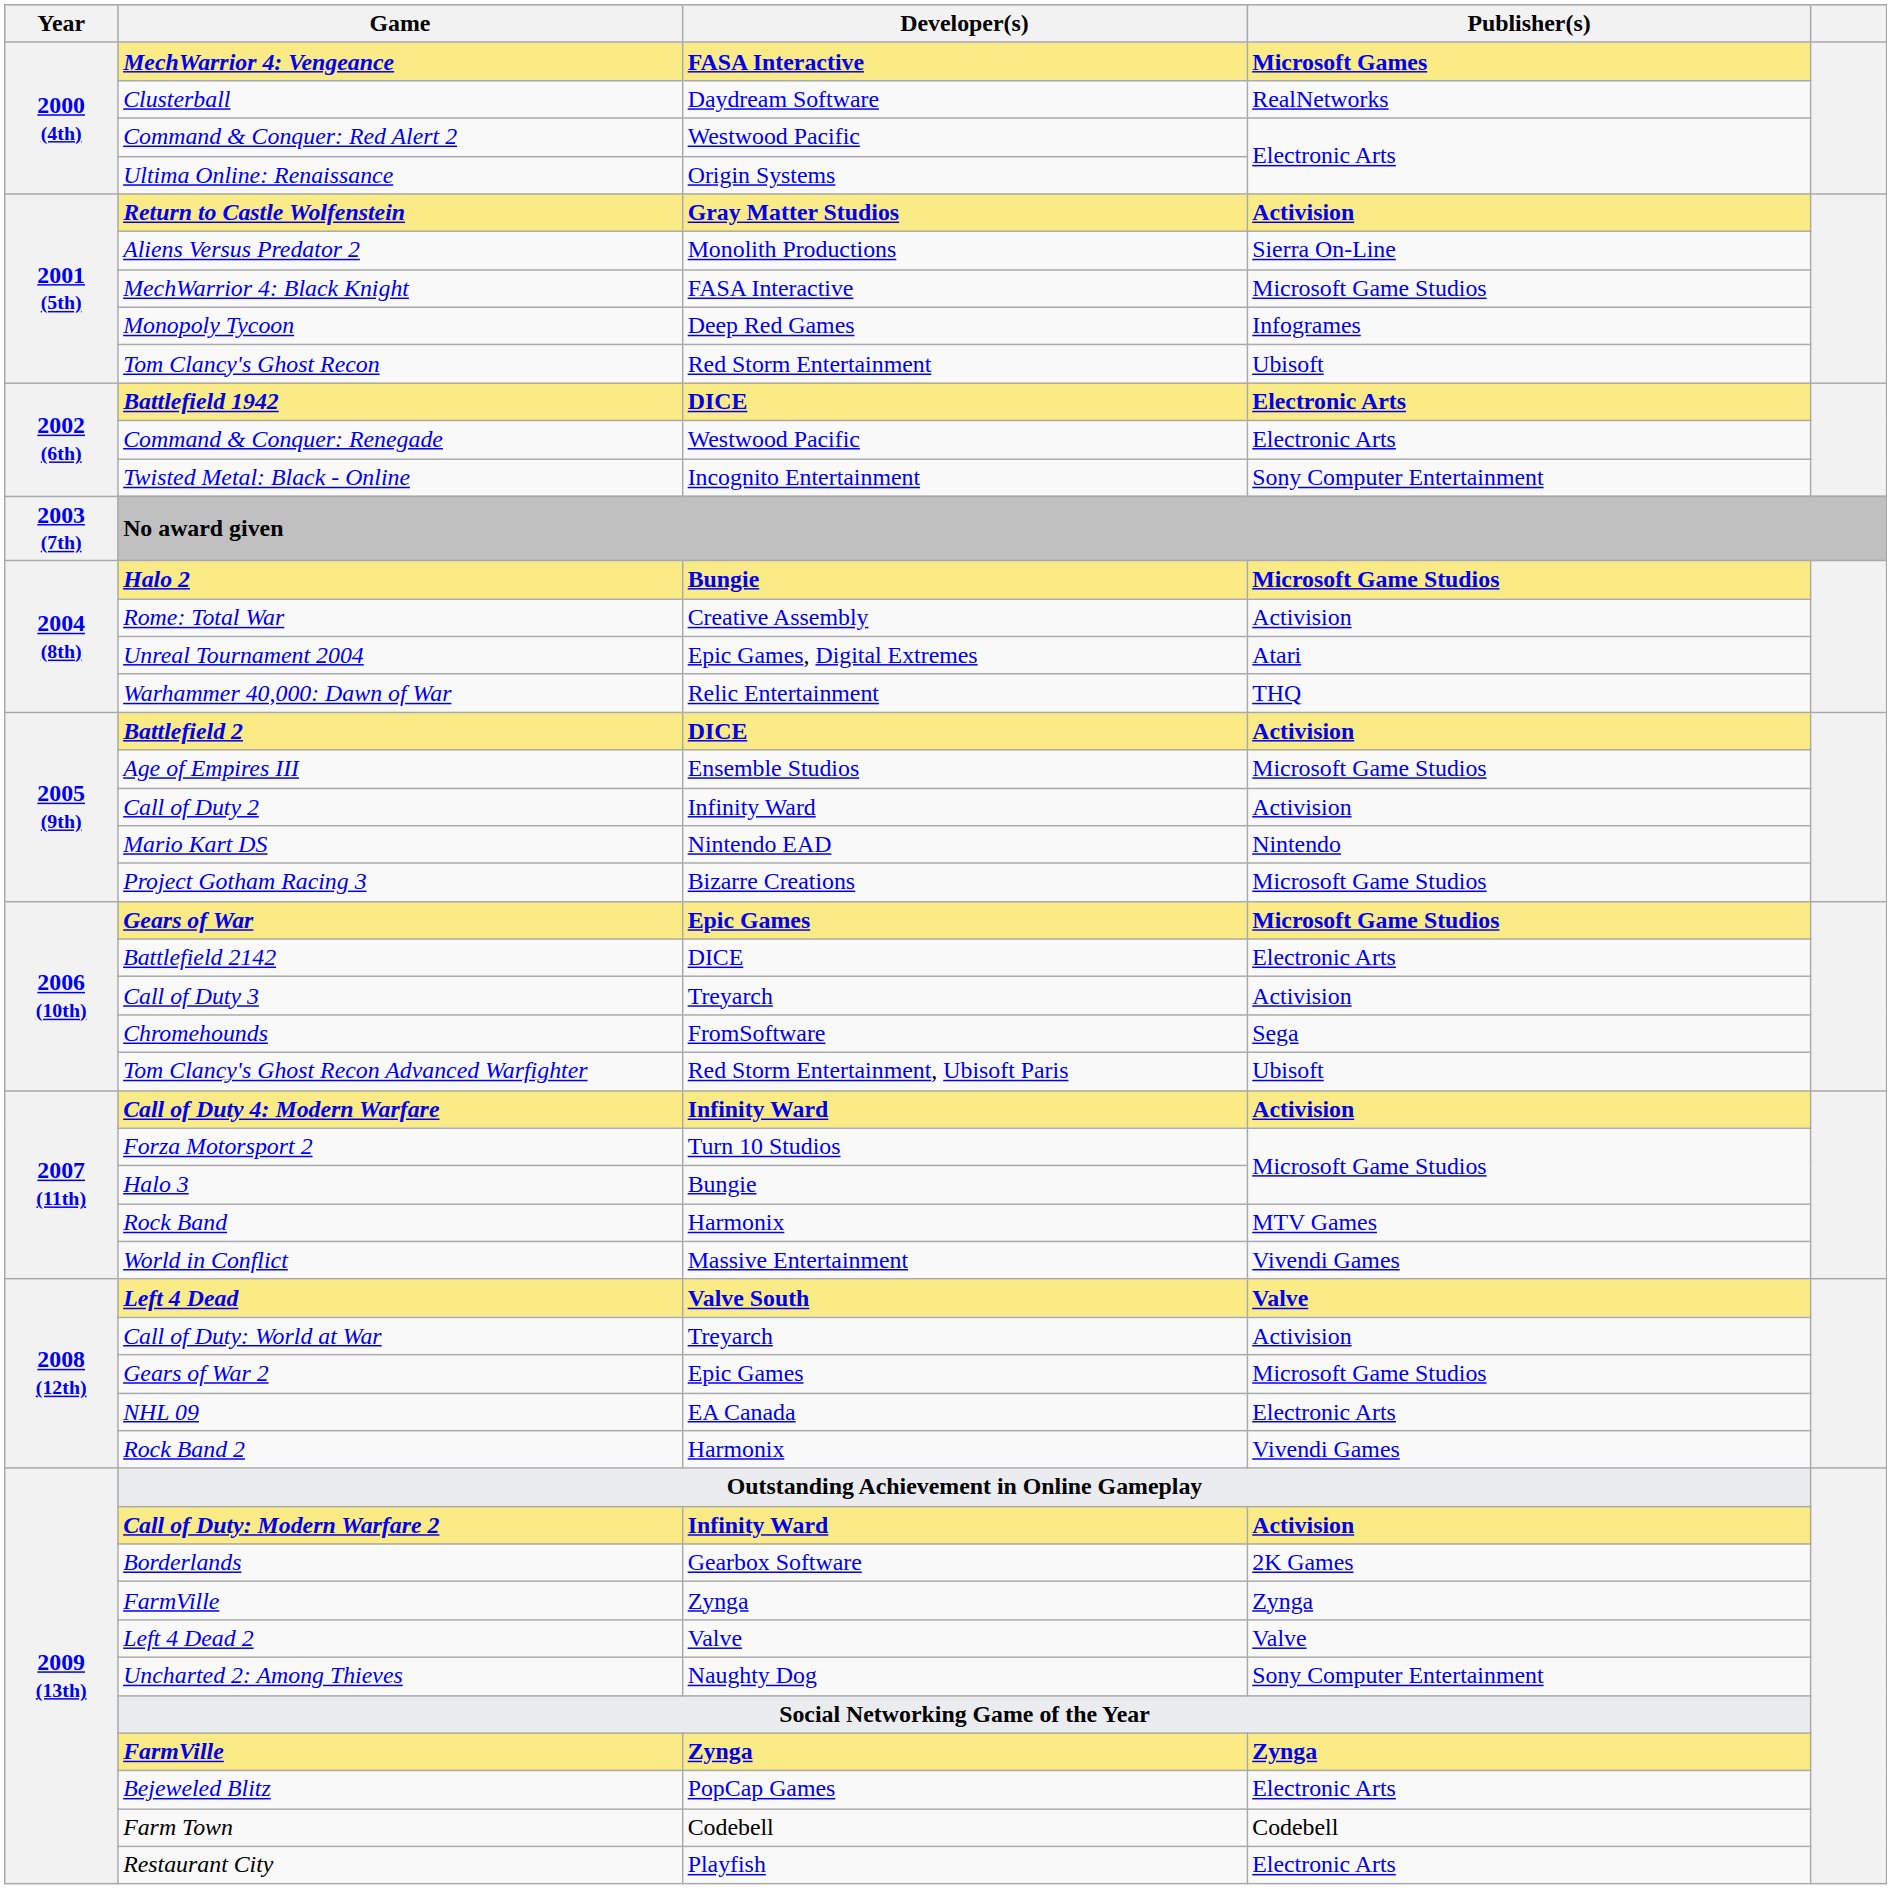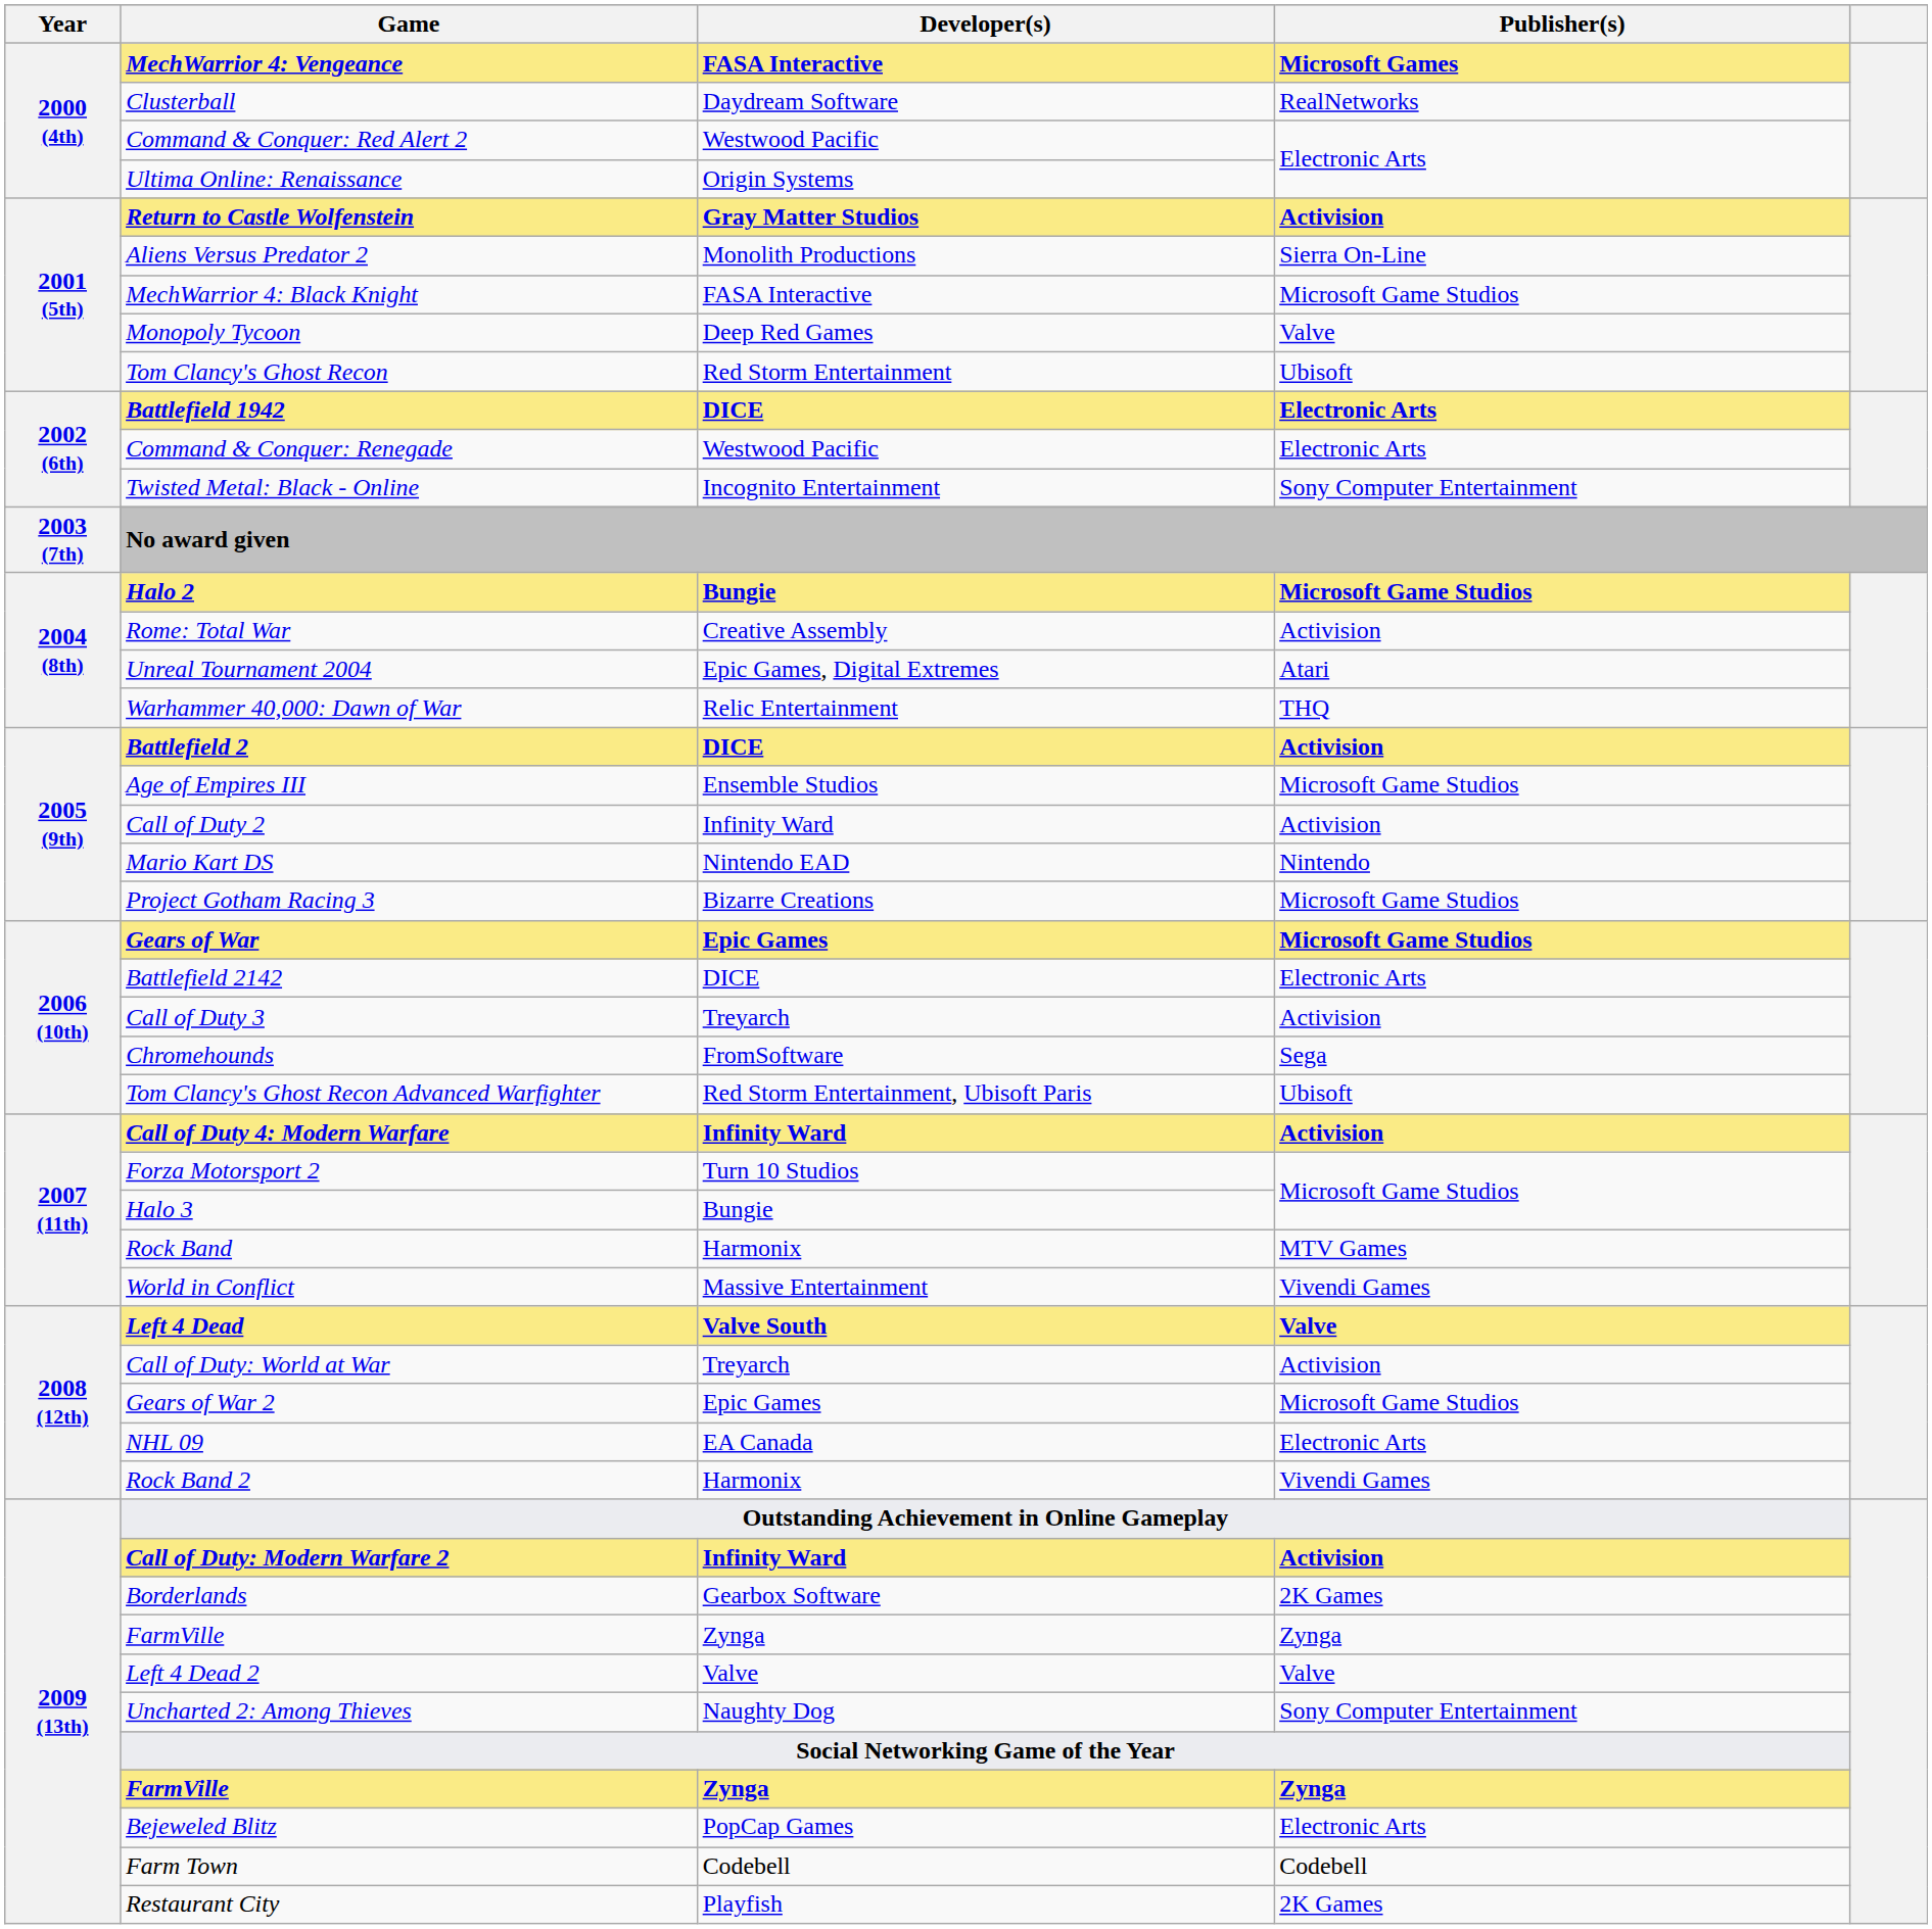 <table class="wikitable sortable" style="width:100%">
 <tr style="background:#bebebe">
 <th scope="col" style="width:6%;">Year</th>
 <th scope="col" style="width:30%;">Game</th>
 <th scope="col" style="width:30%;">Developer(s)</th>
 <th scope="col" style="width:30%;">Publisher(s)</th>
 <th scope="col" style="width:4%;" class="unsortable"></th>
 </tr>
 <tr>
 <th scope="row" rowspan="4" style="text-align:center"><a href='#'>2000</a> <br><small><a href='#'>(4th)</a> </small></th>
 <td style="background:#FAEB86"><strong><em><a href='#'>MechWarrior 4: Vengeance</a></em></strong></td>
 <td style="background:#FAEB86"><strong><a href='#'>FASA Interactive</a></strong></td>
 <td style="background:#FAEB86"><strong><a href='#'>Microsoft Games</a></strong></td>
 <th scope="row" rowspan="4" style="text-align;center;"></th>
 </tr>
 <tr>
 <td><em><a href='#'>Clusterball</a></em></td>
 <td><a href='#'>Daydream Software</a></td>
 <td><a href='#'>RealNetworks</a></td>
 </tr>
 <tr>
 <td><em><a href='#'>Command & Conquer: Red Alert 2</a></em></td>
 <td><a href='#'>Westwood Pacific</a></td>
 <td rowspan=2><a href='#'>Electronic Arts</a></td>
 </tr>
 <tr>
 <td><em><a href='#'>Ultima Online: Renaissance</a></em></td>
 <td><a href='#'>Origin Systems</a></td>
 </tr>
 <tr>
 <th scope="row" rowspan="5" style="text-align:center"><a href='#'>2001</a> <br><small><a href='#'>(5th)</a> </small></th>
 <td style="background:#FAEB86"><strong><em><a href='#'>Return to Castle Wolfenstein</a></em></strong></td>
 <td style="background:#FAEB86"><strong><a href='#'>Gray Matter Studios</a></strong></td>
 <td style="background:#FAEB86"><strong><a href='#'>Activision</a></strong></td>
 <th scope="row" rowspan="5" style="text-align;center;"><br></th>
 </tr>
 <tr>
 <td><em><a href='#'>Aliens Versus Predator 2</a></em></td>
 <td><a href='#'>Monolith Productions</a></td>
 <td><a href='#'>Sierra On-Line</a></td>
 </tr>
 <tr>
 <td><em><a href='#'>MechWarrior 4: Black Knight</a></em></td>
 <td><a href='#'>FASA Interactive</a></td>
 <td><a href='#'>Microsoft Game Studios</a></td>
 </tr>
 <tr>
 <td><em><a href='#'>Monopoly Tycoon</a></em></td>
 <td><a href='#'>Deep Red Games</a></td>
-<td><a href='#'>Infogrames</a></td>
+<td><a href='#'>Valve</a></td>
 </tr>
 <tr>
 <td><em><a href='#'>Tom Clancy's Ghost Recon</a></em></td>
 <td><a href='#'>Red Storm Entertainment</a></td>
 <td><a href='#'>Ubisoft</a></td>
 </tr>
 <tr>
 <th scope="row" rowspan="3" style="text-align:center"><a href='#'>2002</a> <br><small><a href='#'>(6th)</a> </small></th>
 <td style="background:#FAEB86"><strong><em><a href='#'>Battlefield 1942</a></em></strong></td>
 <td style="background:#FAEB86"><strong><a href='#'>DICE</a></strong></td>
 <td style="background:#FAEB86"><strong><a href='#'>Electronic Arts</a></strong></td>
 <th scope="row" rowspan="3" style="text-align;center;"></th>
 </tr>
 <tr>
 <td><em><a href='#'>Command & Conquer: Renegade</a></em></td>
 <td><a href='#'>Westwood Pacific</a></td>
 <td><a href='#'>Electronic Arts</a></td>
 </tr>
 <tr>
 <td><em><a href='#'>Twisted Metal: Black - Online</a></em></td>
 <td><a href='#'>Incognito Entertainment</a></td>
 <td><a href='#'>Sony Computer Entertainment</a></td>
 </tr>
 <tr>
 <th scope="row" rowspan=2 style="text-align:center"><strong><a href='#'>2003</a></strong><br><small><a href='#'>(7th)</a></small></th>
 </tr>
 <tr bgcolor="silver" rowspan="2">
 <td colspan="4"><strong>No award given</strong></td>
 </tr>
 <tr>
 <th scope="row" rowspan="4" style="text-align:center"><a href='#'>2004</a> <br><small><a href='#'>(8th)</a> </small></th>
 <td style="background:#FAEB86"><strong><em><a href='#'>Halo 2</a></em></strong></td>
 <td style="background:#FAEB86"><strong><a href='#'>Bungie</a></strong></td>
 <td style="background:#FAEB86"><strong><a href='#'>Microsoft Game Studios</a></strong></td>
 <th scope="row" rowspan="4" style="text-align;center;"></th>
 </tr>
 <tr>
 <td><em><a href='#'>Rome: Total War</a></em></td>
 <td><a href='#'>Creative Assembly</a></td>
 <td><a href='#'>Activision</a></td>
 </tr>
 <tr>
 <td><em><a href='#'>Unreal Tournament 2004</a></em></td>
 <td><a href='#'>Epic Games</a>, <a href='#'>Digital Extremes</a></td>
 <td><a href='#'>Atari</a></td>
 </tr>
 <tr>
 <td><em><a href='#'>Warhammer 40,000: Dawn of War</a></em></td>
 <td><a href='#'>Relic Entertainment</a></td>
 <td><a href='#'>THQ</a></td>
 </tr>
 <tr>
 <th scope="row" rowspan="5" style="text-align:center"><a href='#'>2005</a> <br><small><a href='#'>(9th)</a> </small></th>
 <td style="background:#FAEB86"><strong><em><a href='#'>Battlefield 2</a></em></strong></td>
 <td style="background:#FAEB86"><strong><a href='#'>DICE</a></strong></td>
 <td style="background:#FAEB86"><strong><a href='#'>Activision</a></strong></td>
 <th scope="row" rowspan="5" style="text-align;center;"><br></th>
 </tr>
 <tr>
 <td><em><a href='#'>Age of Empires III</a></em></td>
 <td><a href='#'>Ensemble Studios</a></td>
 <td><a href='#'>Microsoft Game Studios</a></td>
 </tr>
 <tr>
 <td><em><a href='#'>Call of Duty 2</a></em></td>
 <td><a href='#'>Infinity Ward</a></td>
 <td><a href='#'>Activision</a></td>
 </tr>
 <tr>
 <td><em><a href='#'>Mario Kart DS</a></em></td>
 <td><a href='#'>Nintendo EAD</a></td>
 <td><a href='#'>Nintendo</a></td>
 </tr>
 <tr>
 <td><em><a href='#'>Project Gotham Racing 3</a></em></td>
 <td><a href='#'>Bizarre Creations</a></td>
 <td><a href='#'>Microsoft Game Studios</a></td>
 </tr>
 <tr>
 <th scope="row" rowspan="5" style="text-align:center"><a href='#'>2006</a> <br><small><a href='#'>(10th)</a> </small></th>
 <td style="background:#FAEB86"><strong><em><a href='#'>Gears of War</a></em></strong></td>
 <td style="background:#FAEB86"><strong><a href='#'>Epic Games</a></strong></td>
 <td style="background:#FAEB86"><strong><a href='#'>Microsoft Game Studios</a></strong></td>
 <th scope="row" rowspan="5" style="text-align;center;"></th>
 </tr>
 <tr>
 <td><em><a href='#'>Battlefield 2142</a></em></td>
 <td><a href='#'>DICE</a></td>
 <td><a href='#'>Electronic Arts</a></td>
 </tr>
 <tr>
 <td><em><a href='#'>Call of Duty 3</a></em></td>
 <td><a href='#'>Treyarch</a></td>
 <td><a href='#'>Activision</a></td>
 </tr>
 <tr>
 <td><em><a href='#'>Chromehounds</a></em></td>
 <td><a href='#'>FromSoftware</a></td>
 <td><a href='#'>Sega</a></td>
 </tr>
 <tr>
 <td><em><a href='#'>Tom Clancy's Ghost Recon Advanced Warfighter</a></em></td>
 <td><a href='#'>Red Storm Entertainment</a>, <a href='#'>Ubisoft Paris</a></td>
 <td><a href='#'>Ubisoft</a></td>
 </tr>
 <tr>
 <th scope="row" rowspan="5" style="text-align:center"><a href='#'>2007</a> <br><small><a href='#'>(11th)</a> </small></th>
 <td style="background:#FAEB86"><strong><em><a href='#'>Call of Duty 4: Modern Warfare</a></em></strong></td>
 <td style="background:#FAEB86"><strong><a href='#'>Infinity Ward</a></strong></td>
 <td style="background:#FAEB86"><strong><a href='#'>Activision</a></strong></td>
 <th scope="row" rowspan="5" style="text-align;center;"><br></th>
 </tr>
 <tr>
 <td><em><a href='#'>Forza Motorsport 2</a></em></td>
 <td><a href='#'>Turn 10 Studios</a></td>
 <td rowspan=2><a href='#'>Microsoft Game Studios</a></td>
 </tr>
 <tr>
 <td><em><a href='#'>Halo 3</a></em></td>
 <td><a href='#'>Bungie</a></td>
 </tr>
 <tr>
 <td><em><a href='#'>Rock Band</a></em></td>
 <td><a href='#'>Harmonix</a></td>
 <td><a href='#'>MTV Games</a></td>
 </tr>
 <tr>
 <td><em><a href='#'>World in Conflict</a></em></td>
 <td><a href='#'>Massive Entertainment</a></td>
 <td><a href='#'>Vivendi Games</a></td>
 </tr>
 <tr>
 <th scope="row" rowspan="5" style="text-align:center"><a href='#'>2008</a> <br><small><a href='#'>(12th)</a> </small></th>
 <td style="background:#FAEB86"><strong><em><a href='#'>Left 4 Dead</a></em></strong></td>
 <td style="background:#FAEB86"><strong><a href='#'>Valve South</a></strong></td>
 <td style="background:#FAEB86"><strong><a href='#'>Valve</a></strong></td>
 <th scope="row" rowspan="5" style="text-align;center;"></th>
 </tr>
 <tr>
 <td><em><a href='#'>Call of Duty: World at War</a></em></td>
 <td><a href='#'>Treyarch</a></td>
 <td><a href='#'>Activision</a></td>
 </tr>
 <tr>
 <td><em><a href='#'>Gears of War 2</a></em></td>
 <td><a href='#'>Epic Games</a></td>
 <td><a href='#'>Microsoft Game Studios</a></td>
 </tr>
 <tr>
 <td><em><a href='#'>NHL 09</a></em></td>
 <td><a href='#'>EA Canada</a></td>
 <td><a href='#'>Electronic Arts</a></td>
 </tr>
 <tr>
 <td><em><a href='#'>Rock Band 2</a></em></td>
 <td><a href='#'>Harmonix</a></td>
 <td><a href='#'>Vivendi Games</a></td>
 </tr>
 <tr>
 <th scope="row" rowspan="11" style="text-align:center"><a href='#'>2009</a> <br><small><a href='#'>(13th)</a> </small></th>
 <td colspan=3 style="text-align:center; background:#EBECF0"><strong>Outstanding Achievement in Online Gameplay</strong></td>
 <th scope="row" rowspan="11" style="text-align;center;"><br></th>
 </tr>
 <tr>
 <td style="background:#FAEB86"><strong><em><a href='#'>Call of Duty: Modern Warfare 2</a></em></strong></td>
 <td style="background:#FAEB86"><strong><a href='#'>Infinity Ward</a></strong></td>
 <td style="background:#FAEB86"><strong><a href='#'>Activision</a></strong></td>
 </tr>
 <tr>
 <td><em><a href='#'>Borderlands</a></em></td>
 <td><a href='#'>Gearbox Software</a></td>
 <td><a href='#'>2K Games</a></td>
 </tr>
 <tr>
 <td><em><a href='#'>FarmVille</a></em></td>
 <td><a href='#'>Zynga</a></td>
 <td><a href='#'>Zynga</a></td>
 </tr>
 <tr>
 <td><em><a href='#'>Left 4 Dead 2</a></em></td>
 <td><a href='#'>Valve</a></td>
 <td><a href='#'>Valve</a></td>
 </tr>
 <tr>
 <td><em><a href='#'>Uncharted 2: Among Thieves</a></em></td>
 <td><a href='#'>Naughty Dog</a></td>
 <td><a href='#'>Sony Computer Entertainment</a></td>
 </tr>
 <tr>
 <td colspan=3 style="text-align:center; background:#EBECF0"><strong>Social Networking Game of the Year</strong></td>
 </tr>
 <tr>
 <td style="background:#FAEB86"><strong><em><a href='#'>FarmVille</a></em></strong></td>
 <td style="background:#FAEB86"><strong><a href='#'>Zynga</a></strong></td>
 <td style="background:#FAEB86"><strong><a href='#'>Zynga</a></strong></td>
 </tr>
 <tr>
 <td><em><a href='#'>Bejeweled Blitz</a></em></td>
 <td><a href='#'>PopCap Games</a></td>
 <td><a href='#'>Electronic Arts</a></td>
 </tr>
 <tr>
 <td><em>Farm Town</em></td>
 <td>Codebell</td>
 <td>Codebell</td>
 </tr>
 <tr>
 <td><em>Restaurant City</em></td>
 <td><a href='#'>Playfish</a></td>
-<td><a href='#'>Electronic Arts</a></td>
+<td><a href='#'>2K Games</a></td>
 </tr>
 </table>
